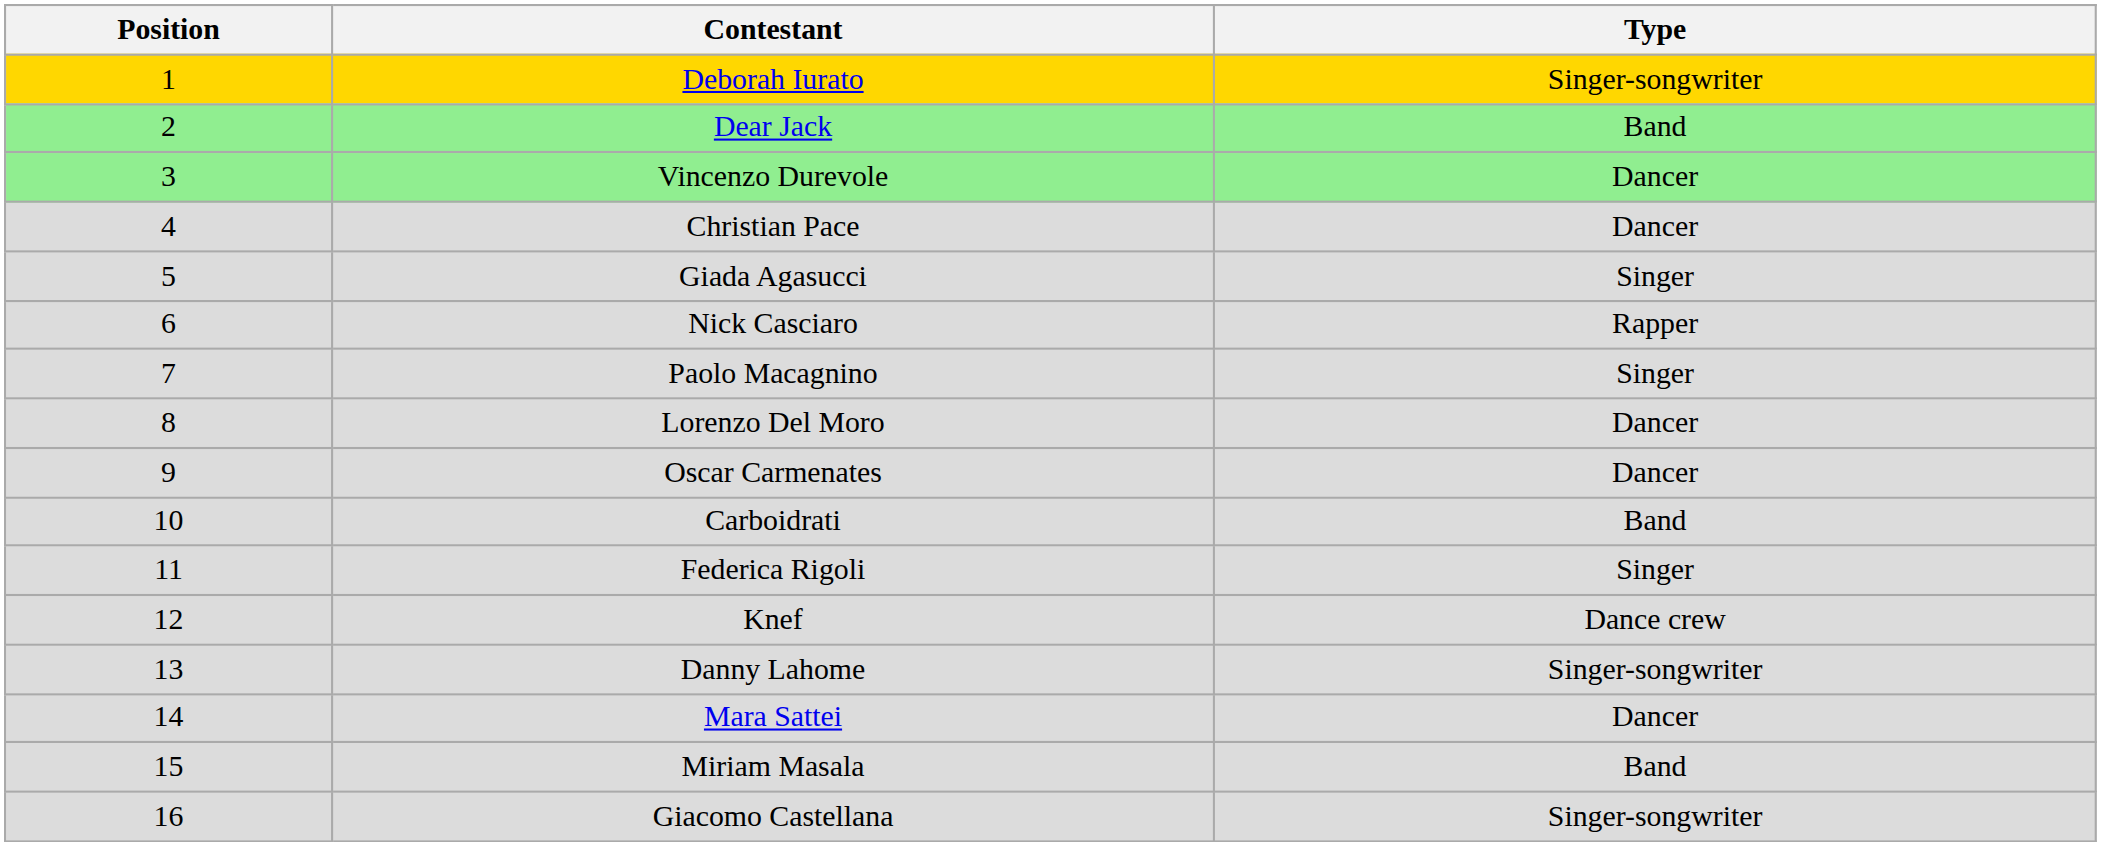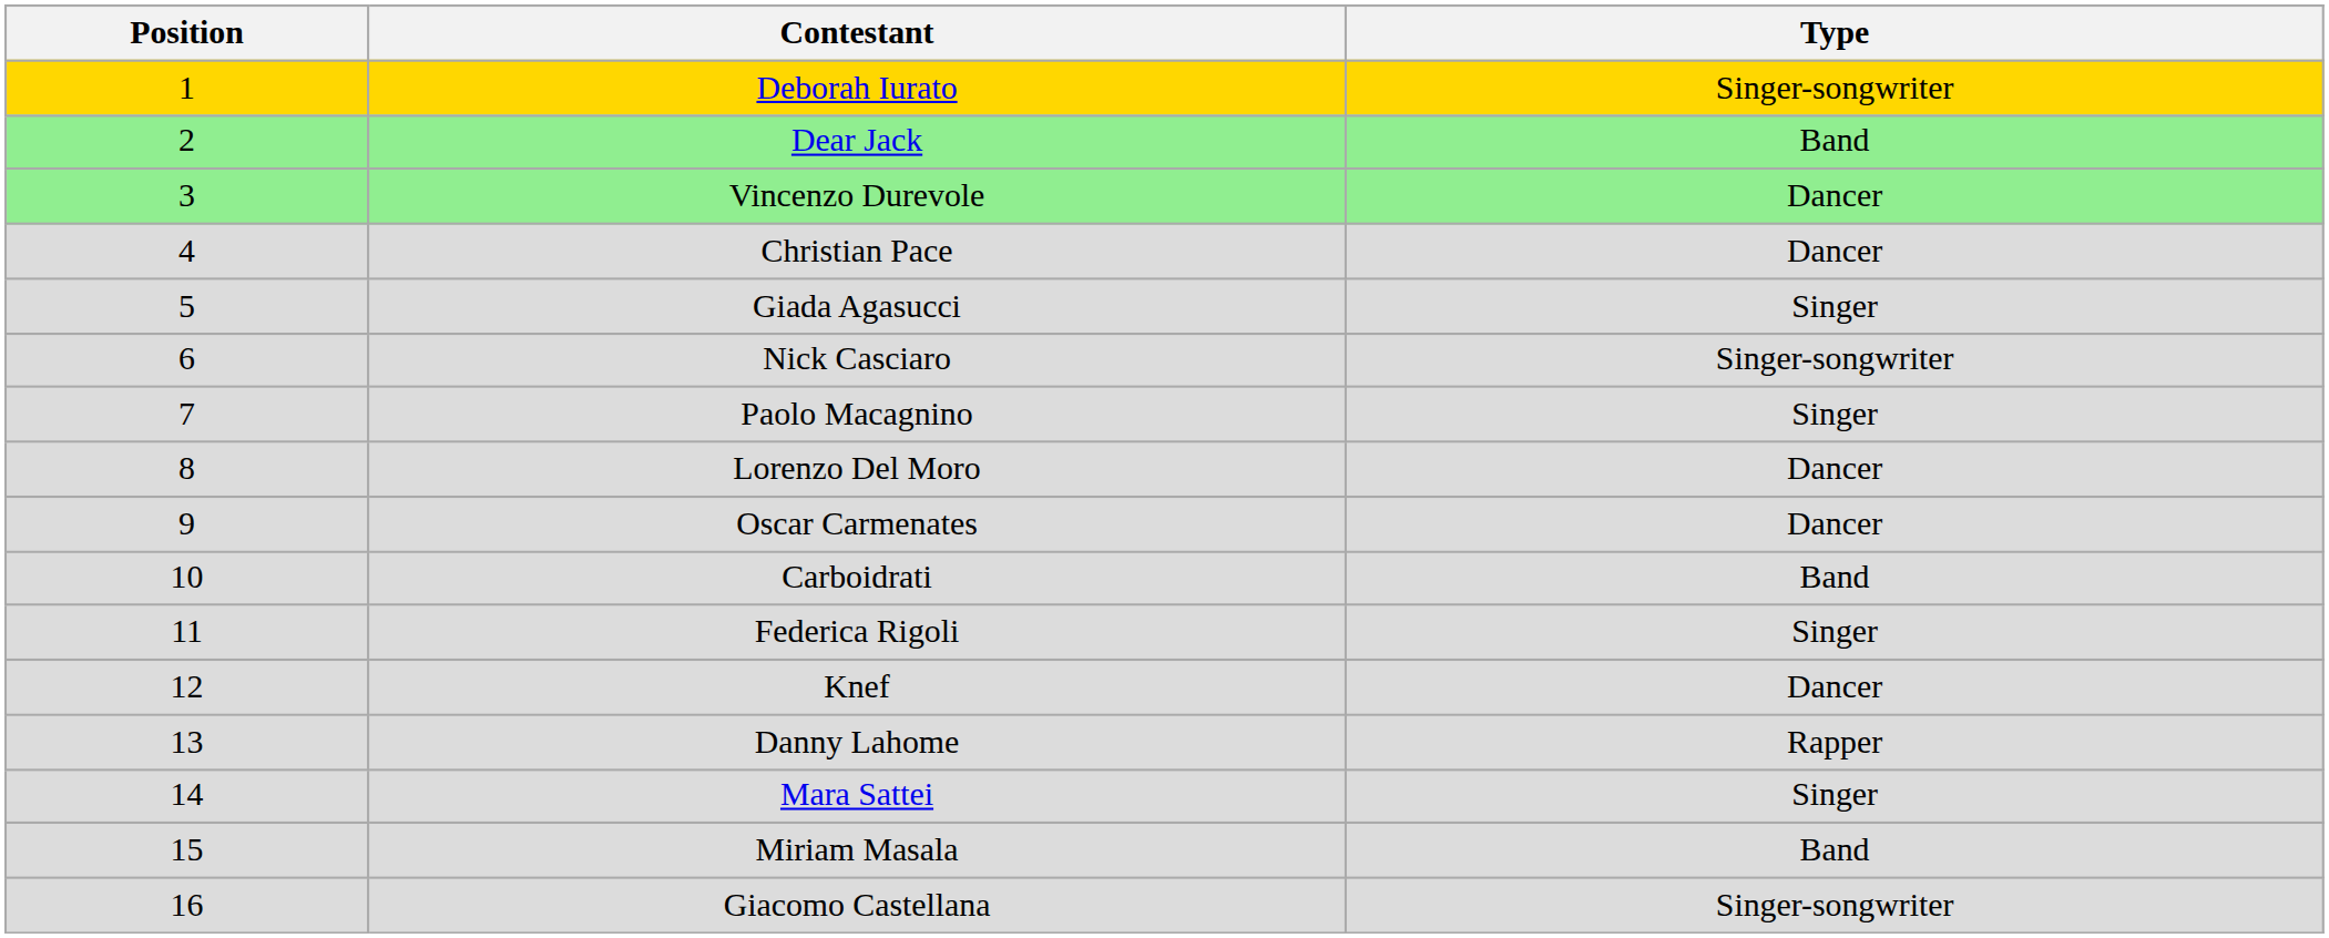 <table class="wikitable" style="text-align:center; font-size:90%; border-collapse:collapse;" width=80%>
 <tr>
 <th width=4%>Position</th>
 <th width="12%" align="center">Contestant</th>
 <th width=12%>Type</th>
 </tr>
 <tr>
 <td style="color:black; background:gold;">1</td>
 <td style="color:black; background:gold;"><a href='#'>Deborah Iurato</a></td>
 <td style="color:black; background:gold;">Singer-songwriter</td>
 </tr>
 <tr>
 <td style="color:black; background:LightGreen;">2</td>
 <td style="color:black; background:LightGreen;"><a href='#'>Dear Jack</a></td>
 <td style="color:black; background:LightGreen;">Band</td>
 </tr>
 <tr>
 <td style="color:black; background:LightGreen;">3</td>
 <td style="color:black; background:LightGreen;">Vincenzo Durevole</td>
 <td style="color:black; background:LightGreen;">Dancer</td>
 </tr>
 <tr>
 <td style="background:#DCDCDC;">4</td>
 <td style="background:#DCDCDC;">Christian Pace</td>
 <td style="background:#DCDCDC;">Dancer</td>
 </tr>
 <tr>
 <td style="background:#DCDCDC;">5</td>
 <td style="background:#DCDCDC;">Giada Agasucci</td>
 <td style="background:#DCDCDC;">Singer</td>
 </tr>
 <tr>
 <td style="background:#DCDCDC;">6</td>
 <td style="background:#DCDCDC;">Nick Casciaro</td>
-<td style="background:#DCDCDC;">Rapper</td>
+<td style="background:#DCDCDC;">Singer-songwriter</td>
 </tr>
 <tr>
 <td style="background:#DCDCDC;">7</td>
 <td style="background:#DCDCDC;">Paolo Macagnino</td>
 <td style="background:#DCDCDC;">Singer</td>
 </tr>
 <tr>
 <td style="background:#DCDCDC;">8</td>
 <td style="background:#DCDCDC;">Lorenzo Del Moro</td>
 <td style="background:#DCDCDC;">Dancer</td>
 </tr>
 <tr>
 <td style="background:#DCDCDC;">9</td>
 <td style="background:#DCDCDC;">Oscar Carmenates</td>
 <td style="background:#DCDCDC;">Dancer</td>
 </tr>
 <tr>
 <td style="background:#DCDCDC;">10</td>
 <td style="background:#DCDCDC;">Carboidrati</td>
 <td style="background:#DCDCDC;">Band</td>
 </tr>
 <tr>
 <td style="background:#DCDCDC;">11</td>
 <td style="background:#DCDCDC;">Federica Rigoli</td>
 <td style="background:#DCDCDC;">Singer</td>
 </tr>
 <tr>
 <td style="background:#DCDCDC;">12</td>
 <td style="background:#DCDCDC;">Knef</td>
-<td style="background:#DCDCDC;">Dance crew</td>
+<td style="background:#DCDCDC;">Dancer</td>
 </tr>
 <tr>
 <td style="background:#DCDCDC;">13</td>
 <td style="background:#DCDCDC;">Danny Lahome</td>
-<td style="background:#DCDCDC;">Singer-songwriter</td>
+<td style="background:#DCDCDC;">Rapper</td>
 </tr>
 <tr>
 <td style="background:#DCDCDC;">14</td>
 <td style="background:#DCDCDC;"><a href='#'>Mara Sattei</a></td>
-<td style="background:#DCDCDC;">Dancer</td>
+<td style="background:#DCDCDC;">Singer</td>
 </tr>
 <tr>
 <td style="background:#DCDCDC;">15</td>
 <td style="background:#DCDCDC;">Miriam Masala</td>
 <td style="background:#DCDCDC;">Band</td>
 </tr>
 <tr>
 <td style="background:#DCDCDC;">16</td>
 <td style="background:#DCDCDC;">Giacomo Castellana</td>
 <td style="background:#DCDCDC;">Singer-songwriter</td>
 </tr>
 </table>
